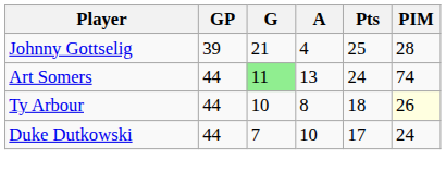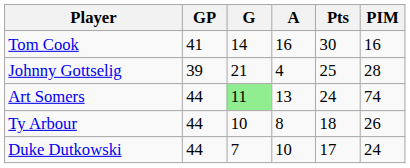 <table class="wikitable">
 <tr>
 <th bgcolor="#DDDDFF" width="40%">Player</th>
 <th bgcolor="#DDDDFF" width="10%">GP</th>
 <th bgcolor="#DDDDFF" width="10%">G</th>
 <th bgcolor="#DDDDFF" width="10%">A</th>
 <th bgcolor="#DDDDFF" width="10%">Pts</th>
 <th bgcolor="#DDDDFF" width="10%">PIM</th>
+</tr>
+<tr>
+<td><a href='#'>Tom Cook</a></td>
+<td>41</td>
+<td>14</td>
+<td>16</td>
+<td>30</td>
+<td>16</td>
 </tr>
 <tr>
 <td><a href='#'>Johnny Gottselig</a></td>
 <td>39</td>
 <td>21</td>
 <td>4</td>
 <td>25</td>
 <td>28</td>
 </tr>
 <tr>
 <td><a href='#'>Art Somers</a></td>
 <td>44</td>
 <td style="background: lightgreen;">11</td>
 <td>13</td>
 <td>24</td>
 <td>74</td>
 </tr>
 <tr>
 <td><a href='#'>Ty Arbour</a></td>
 <td>44</td>
 <td>10</td>
 <td>8</td>
 <td>18</td>
-<td style="background: lightyellow;">26</td>
+<td>26</td>
 </tr>
 <tr>
 <td><a href='#'>Duke Dutkowski</a></td>
 <td>44</td>
 <td>7</td>
 <td>10</td>
 <td>17</td>
 <td>24</td>
 </tr>
 </table>
